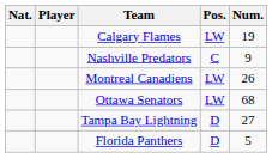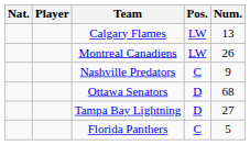 <table class="wikitable sortable" style="text-align:center">
 <tr>
 <th>Nat.</th>
 <th>Player</th>
 <th>Team</th>
 <th>Pos.</th>
 <th>Num.</th>
 </tr>
 <tr>
 <td></td>
 <td></td>
 <td><a href='#'>Calgary Flames</a></td>
 <td><a href='#'>LW</a></td>
-<td>19</td>
+<td>13</td>
+</tr>
+<tr>
+<td></td>
+<td></td>
+<td><a href='#'>Montreal Canadiens</a></td>
+<td><a href='#'>LW</a></td>
+<td>26</td>
 </tr>
 <tr>
 <td></td>
 <td></td>
 <td><a href='#'>Nashville Predators</a></td>
 <td><a href='#'>C</a></td>
 <td>9</td>
 </tr>
 <tr>
 <td></td>
 <td></td>
-<td><a href='#'>Montreal Canadiens</a></td>
-<td><a href='#'>LW</a></td>
-<td>26</td>
-</tr>
-<tr>
-<td></td>
-<td></td>
 <td><a href='#'>Ottawa Senators</a></td>
-<td><a href='#'>LW</a></td>
+<td><a href='#'>D</a></td>
 <td>68</td>
 </tr>
 <tr>
 <td></td>
 <td></td>
 <td><a href='#'>Tampa Bay Lightning</a></td>
 <td><a href='#'>D</a></td>
 <td>27</td>
 </tr>
 <tr>
 <td></td>
 <td></td>
 <td><a href='#'>Florida Panthers</a></td>
-<td><a href='#'>D</a></td>
+<td><a href='#'>C</a></td>
 <td>5</td>
 </tr>
 </table>
